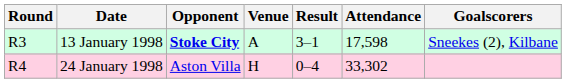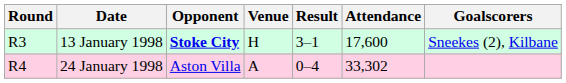 <table class="wikitable">
 <tr>
 <th>Round</th>
 <th>Date</th>
 <th>Opponent</th>
 <th>Venue</th>
 <th>Result</th>
 <th>Attendance</th>
 <th>Goalscorers</th>
 </tr>
 <tr style="background-color: #d0ffe3;">
 <td>R3</td>
 <td>13 January 1998</td>
 <td><strong><a href='#'>Stoke City</a></strong></td>
-<td>A</td>
+<td>H</td>
 <td>3–1</td>
-<td>17,598</td>
+<td>17,600</td>
 <td><a href='#'>Sneekes</a> (2), <a href='#'>Kilbane</a></td>
 </tr>
 <tr style="background-color: #ffd0e3;">
 <td>R4</td>
 <td>24 January 1998</td>
 <td><a href='#'>Aston Villa</a></td>
-<td>H</td>
+<td>A</td>
 <td>0–4</td>
 <td>33,302</td>
 <td></td>
 </tr>
 </table>
